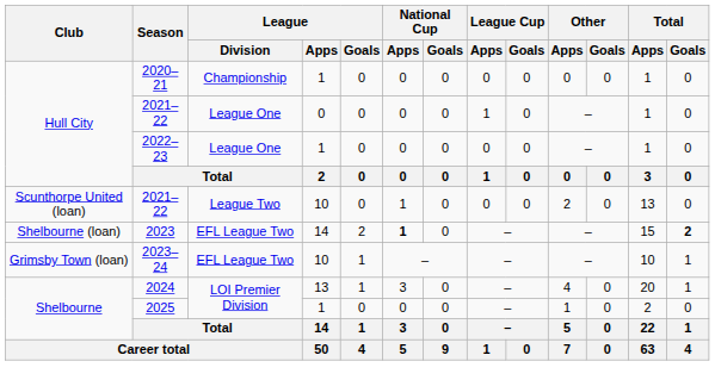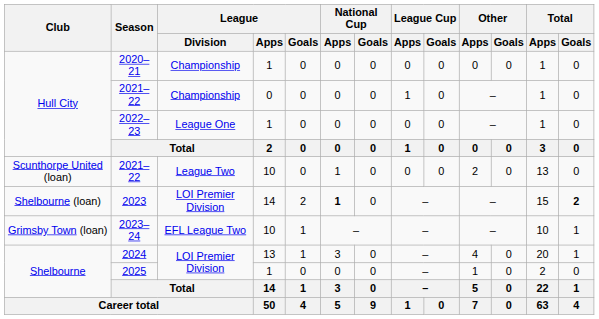 <table class=wikitable style=text-align:center>
 <tr>
 <th rowspan=2>Club</th>
 <th rowspan=2>Season</th>
 <th colspan=3>League</th>
 <th colspan=2>National Cup</th>
 <th colspan=2>League Cup</th>
 <th colspan=2>Other</th>
 <th colspan=2>Total</th>
 </tr>
 <tr>
 <th>Division</th>
 <th>Apps</th>
 <th>Goals</th>
 <th>Apps</th>
 <th>Goals</th>
 <th>Apps</th>
 <th>Goals</th>
 <th>Apps</th>
 <th>Goals</th>
 <th>Apps</th>
 <th>Goals</th>
 </tr>
 <tr>
 <td rowspan="4"><a href='#'>Hull City</a></td>
 <td><a href='#'>2020–21</a></td>
 <td><a href='#'>Championship</a></td>
 <td>1</td>
 <td>0</td>
 <td>0</td>
 <td>0</td>
 <td>0</td>
 <td>0</td>
 <td>0</td>
 <td>0</td>
 <td>1</td>
 <td>0</td>
 </tr>
 <tr>
 <td><a href='#'>2021–22</a></td>
-<td><a href='#'>League One</a></td>
+<td><a href='#'>Championship</a></td>
 <td>0</td>
 <td>0</td>
 <td>0</td>
 <td>0</td>
 <td>1</td>
 <td>0</td>
 <td colspan="2">–</td>
 <td>1</td>
 <td>0</td>
 </tr>
 <tr>
 <td><a href='#'>2022–23</a></td>
 <td><a href='#'>League One</a></td>
 <td>1</td>
 <td>0</td>
 <td>0</td>
 <td>0</td>
 <td>0</td>
 <td>0</td>
 <td colspan="2">–</td>
 <td>1</td>
 <td>0</td>
 </tr>
 <tr>
 <th colspan=2>Total</th>
 <th>2</th>
 <th>0</th>
 <th>0</th>
 <th>0</th>
 <th>1</th>
 <th>0</th>
 <th>0</th>
 <th>0</th>
 <th>3</th>
 <th>0</th>
 </tr>
 <tr>
 <td><a href='#'>Scunthorpe United</a> (loan)</td>
 <td><a href='#'>2021–22</a></td>
 <td><a href='#'>League Two</a></td>
 <td>10</td>
 <td>0</td>
 <td>1</td>
 <td>0</td>
 <td>0</td>
 <td>0</td>
 <td>2</td>
 <td>0</td>
 <td>13</td>
 <td>0</td>
 </tr>
 <tr>
 <td><a href='#'>Shelbourne</a> (loan)</td>
 <td><a href='#'>2023</a></td>
-<td><a href='#'>EFL League Two</a></td>
+<td><a href='#'>LOI Premier Division</a></td>
 <td>14</td>
 <td>2</td>
 <td><strong>1</strong></td>
 <td>0</td>
 <td colspan="2">–</td>
 <td colspan="2">–</td>
 <td>15</td>
 <td><strong>2</strong></td>
 </tr>
 <tr>
 <td><a href='#'>Grimsby Town</a> (loan)</td>
 <td><a href='#'>2023–24</a></td>
 <td><a href='#'>EFL League Two</a></td>
 <td>10</td>
 <td>1</td>
 <td colspan="2">–</td>
 <td colspan="2">–</td>
 <td colspan="2">–</td>
 <td>10</td>
 <td>1</td>
 </tr>
 <tr>
 <td rowspan="3"><a href='#'>Shelbourne</a></td>
 <td><a href='#'>2024</a></td>
 <td rowspan="2"><a href='#'>LOI Premier Division</a></td>
 <td>13</td>
 <td>1</td>
 <td>3</td>
 <td>0</td>
 <td colspan="2">–</td>
 <td>4</td>
 <td>0</td>
 <td>20</td>
 <td>1</td>
 </tr>
 <tr>
 <td><a href='#'>2025</a></td>
 <td>1</td>
 <td>0</td>
 <td>0</td>
 <td>0</td>
 <td colspan="2">–</td>
 <td>1</td>
 <td>0</td>
 <td>2</td>
 <td>0</td>
 </tr>
 <tr>
 <th colspan=2>Total</th>
 <th>14</th>
 <th>1</th>
 <th>3</th>
 <th>0</th>
 <th colspan="2">–</th>
 <th>5</th>
 <th>0</th>
 <th>22</th>
 <th>1</th>
 </tr>
 <tr>
 <th colspan=3>Career total</th>
 <th>50</th>
 <th>4</th>
 <th>5</th>
 <th>9</th>
 <th>1</th>
 <th>0</th>
 <th>7</th>
 <th>0</th>
 <th>63</th>
 <th>4</th>
 </tr>
 </table>
